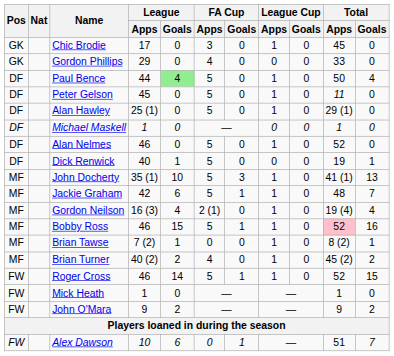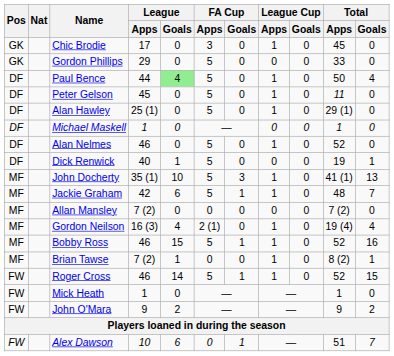 <table class="wikitable" style="text-align:center">
 <tr>
 <th rowspan="2">Pos</th>
 <th rowspan="2">Nat</th>
 <th rowspan="2">Name</th>
 <th colspan="2" style="width:85px;">League</th>
 <th colspan="2" style="width:85px;">FA Cup</th>
 <th colspan="2">League Cup</th>
 <th colspan="2" style="width:85px;">Total</th>
 </tr>
 <tr>
 <th>Apps</th>
 <th>Goals</th>
 <th>Apps</th>
 <th>Goals</th>
 <th>Apps</th>
 <th>Goals</th>
 <th>Apps</th>
 <th>Goals</th>
 </tr>
 <tr>
 <td>GK</td>
 <td></td>
 <td style="text-align:left;"><a href='#'>Chic Brodie</a></td>
 <td>17</td>
 <td>0</td>
 <td>3</td>
 <td>0</td>
 <td>1</td>
 <td>0</td>
 <td>45</td>
 <td>0</td>
 </tr>
 <tr>
 <td>GK</td>
 <td></td>
 <td style="text-align:left;"><a href='#'>Gordon Phillips</a></td>
 <td>29</td>
 <td>0</td>
-<td>4</td>
+<td>5</td>
 <td>0</td>
 <td>0</td>
 <td>0</td>
 <td>33</td>
 <td>0</td>
 </tr>
 <tr>
 <td>DF</td>
 <td></td>
 <td style="text-align:left;"><a href='#'>Paul Bence</a></td>
 <td>44</td>
 <td style="background: lightgreen;">4</td>
 <td>5</td>
 <td>0</td>
 <td>1</td>
 <td>0</td>
 <td>50</td>
 <td>4</td>
 </tr>
 <tr>
 <td>DF</td>
 <td></td>
 <td style="text-align:left;"><a href='#'>Peter Gelson</a></td>
 <td>45</td>
 <td>0</td>
 <td>5</td>
 <td>0</td>
 <td>1</td>
 <td>0</td>
 <td><em>11</em></td>
 <td>0</td>
 </tr>
 <tr>
 <td>DF</td>
 <td></td>
 <td style="text-align:left;"><a href='#'>Alan Hawley</a></td>
 <td>25 (1)</td>
 <td>0</td>
 <td>5</td>
 <td>0</td>
 <td>1</td>
 <td>0</td>
 <td>29 (1)</td>
 <td>0</td>
 </tr>
 <tr>
 <td><em>DF</em></td>
 <td><em></em></td>
 <td style="text-align:left;"><a href='#'><em>Michael Maskell</em></a></td>
 <td><em>1</em></td>
 <td><em>0</em></td>
 <td colspan="2"><em>—</em></td>
 <td><em>0</em></td>
 <td><em>0</em></td>
 <td><em>1</em></td>
 <td><em>0</em></td>
 </tr>
 <tr>
 <td>DF</td>
 <td></td>
 <td style="text-align:left;"><a href='#'>Alan Nelmes</a></td>
 <td>46</td>
 <td>0</td>
 <td>5</td>
 <td>0</td>
 <td>1</td>
 <td>0</td>
 <td>52</td>
 <td>0</td>
 </tr>
 <tr>
 <td>DF</td>
 <td></td>
 <td style="text-align:left;"><a href='#'>Dick Renwick</a></td>
 <td>40</td>
 <td>1</td>
 <td>5</td>
 <td>0</td>
 <td>0</td>
 <td>0</td>
 <td>19</td>
 <td>1</td>
 </tr>
 <tr>
 <td>MF</td>
 <td></td>
 <td style="text-align:left;"><a href='#'>John Docherty</a></td>
 <td>35 (1)</td>
 <td>10</td>
 <td>5</td>
 <td>3</td>
 <td>1</td>
 <td>0</td>
 <td>41 (1)</td>
 <td>13</td>
 </tr>
 <tr>
 <td>MF</td>
 <td></td>
 <td style="text-align:left;"><a href='#'>Jackie Graham</a></td>
 <td>42</td>
 <td>6</td>
 <td>5</td>
 <td>1</td>
 <td>1</td>
 <td>0</td>
 <td>48</td>
 <td>7</td>
 </tr>
 <tr>
 <td>MF</td>
 <td></td>
+<td style="text-align:left;"><a href='#'>Allan Mansley</a></td>
+<td>7 (2)</td>
+<td>0</td>
+<td>0</td>
+<td>0</td>
+<td>0</td>
+<td>0</td>
+<td>7 (2)</td>
+<td>0</td>
+</tr>
+<tr>
+<td>MF</td>
+<td></td>
 <td style="text-align:left;"><a href='#'>Gordon Neilson</a></td>
 <td>16 (3)</td>
 <td>4</td>
 <td>2 (1)</td>
 <td>0</td>
 <td>1</td>
 <td>0</td>
 <td>19 (4)</td>
 <td>4</td>
 </tr>
 <tr>
 <td>MF</td>
 <td></td>
 <td style="text-align:left;"><a href='#'>Bobby Ross</a></td>
 <td>46</td>
 <td>15</td>
 <td>5</td>
 <td>1</td>
 <td>1</td>
 <td>0</td>
-<td style="background: pink;">52</td>
+<td>52</td>
 <td>16</td>
 </tr>
 <tr>
 <td>MF</td>
 <td></td>
 <td style="text-align:left;"><a href='#'>Brian Tawse</a></td>
 <td>7 (2)</td>
 <td>1</td>
 <td>0</td>
 <td>0</td>
 <td>1</td>
 <td>0</td>
 <td>8 (2)</td>
 <td>1</td>
-</tr>
-<tr>
-<td>MF</td>
-<td></td>
-<td style="text-align:left;"><a href='#'>Brian Turner</a></td>
-<td>40 (2)</td>
-<td>2</td>
-<td>4</td>
-<td>0</td>
-<td>1</td>
-<td>0</td>
-<td>45 (2)</td>
-<td>2</td>
 </tr>
 <tr>
 <td>FW</td>
 <td></td>
 <td style="text-align:left;"><a href='#'>Roger Cross</a></td>
 <td>46</td>
 <td>14</td>
 <td>5</td>
 <td>1</td>
 <td>1</td>
 <td>0</td>
 <td>52</td>
 <td>15</td>
 </tr>
 <tr>
 <td>FW</td>
 <td></td>
 <td style="text-align:left;"><a href='#'>Mick Heath</a></td>
 <td>1</td>
 <td>0</td>
 <td colspan="2">—</td>
 <td colspan="2">—</td>
 <td>1</td>
 <td>0</td>
 </tr>
 <tr>
 <td>FW</td>
 <td></td>
 <td style="text-align:left;"><a href='#'>John O'Mara</a></td>
 <td>9</td>
 <td>2</td>
 <td colspan="2">—</td>
 <td colspan="2">—</td>
 <td>9</td>
 <td>2</td>
 </tr>
 <tr>
 <th colspan="11">Players loaned in during the season</th>
 </tr>
 <tr>
 <td><em>FW</em></td>
 <td><em></em></td>
 <td style="text-align:left;"><em><a href='#'>Alex Dawson</a></em></td>
 <td><em>10</em></td>
 <td><em>6</em></td>
 <td><em>0</em></td>
 <td><em>1</em></td>
 <td colspan="2"><em>—</em></td>
 <td>51</td>
 <td><em>7</em></td>
 </tr>
 </table>
